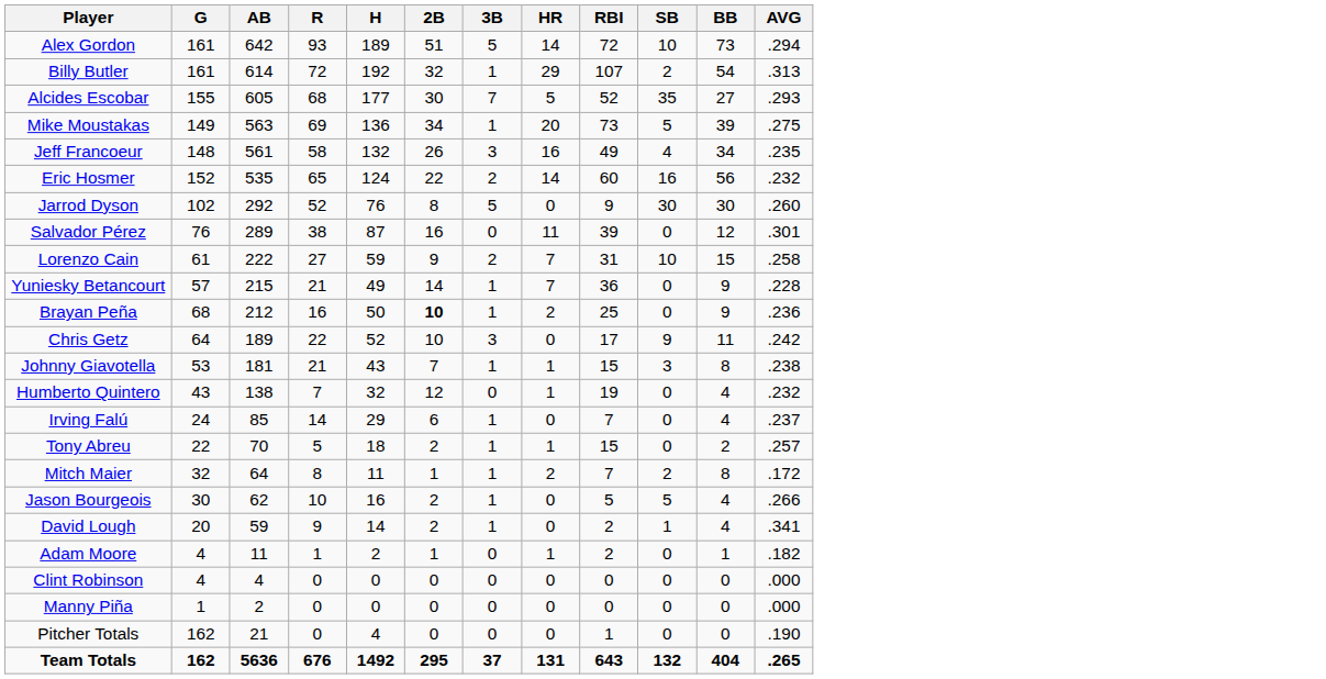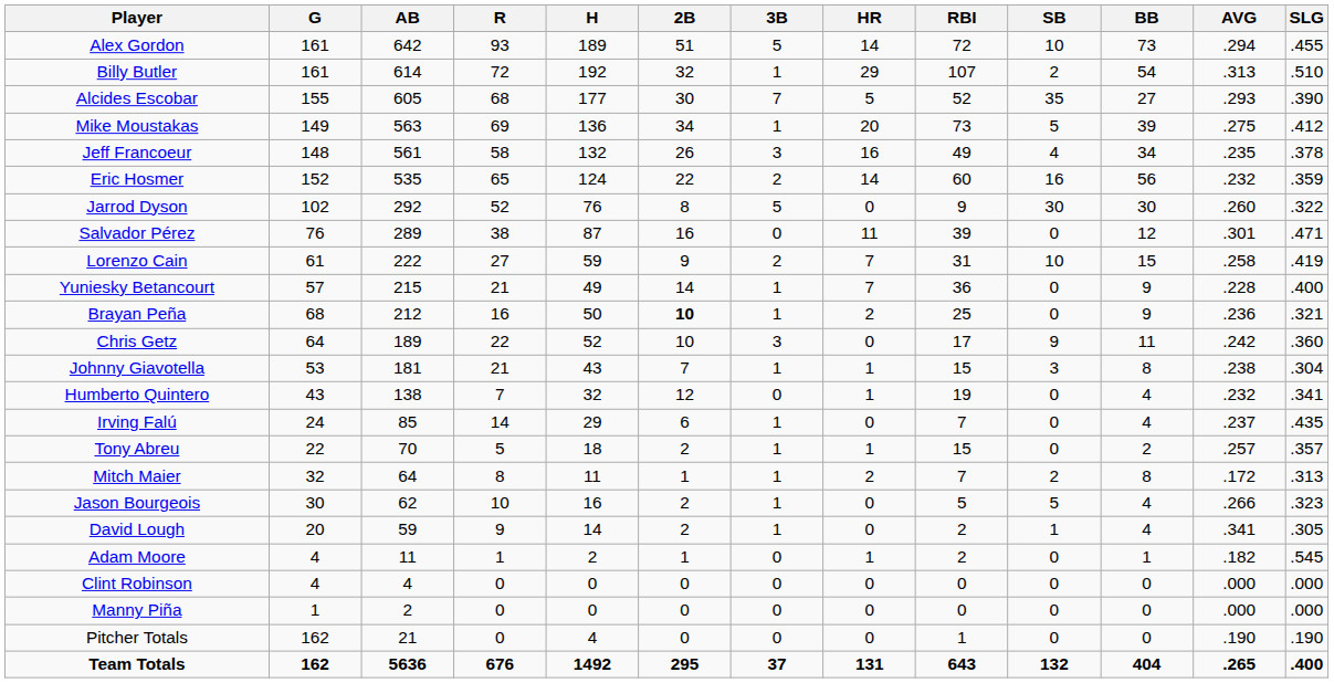 <table class=wikitable style="text-align:center">
 <tr>
 <th bgcolor=#DDDDFF; width="20%">Player</th>
 <th bgcolor=#DDDDFF; width="7%">G</th>
 <th bgcolor=#DDDDFF; width="7%">AB</th>
 <th bgcolor=#DDDDFF; width="7%">R</th>
 <th bgcolor=#DDDDFF; width="7%">H</th>
 <th bgcolor=#DDDDFF; width="7%">2B</th>
 <th bgcolor=#DDDDFF; width="7%">3B</th>
 <th bgcolor=#DDDDFF; width="7%">HR</th>
 <th bgcolor=#DDDDFF; width="7%">RBI</th>
 <th bgcolor=#DDDDFF; width="7%">SB</th>
 <th bgcolor=#DDDDFF; width="7%">BB</th>
 <th bgcolor=#DDDDFF; width="7%">AVG</th>
+<th bgcolor=#DDDDFF; width="7%">SLG</th>
 </tr>
 <tr>
 <td><a href='#'>Alex Gordon</a></td>
 <td>161</td>
 <td>642</td>
 <td>93</td>
 <td>189</td>
 <td>51</td>
 <td>5</td>
 <td>14</td>
 <td>72</td>
 <td>10</td>
 <td>73</td>
 <td>.294</td>
+<td>.455</td>
 </tr>
 <tr>
 <td><a href='#'>Billy Butler</a></td>
 <td>161</td>
 <td>614</td>
 <td>72</td>
 <td>192</td>
 <td>32</td>
 <td>1</td>
 <td>29</td>
 <td>107</td>
 <td>2</td>
 <td>54</td>
 <td>.313</td>
+<td>.510</td>
 </tr>
 <tr>
 <td><a href='#'>Alcides Escobar</a></td>
 <td>155</td>
 <td>605</td>
 <td>68</td>
 <td>177</td>
 <td>30</td>
 <td>7</td>
 <td>5</td>
 <td>52</td>
 <td>35</td>
 <td>27</td>
 <td>.293</td>
+<td>.390</td>
 </tr>
 <tr>
 <td><a href='#'>Mike Moustakas</a></td>
 <td>149</td>
 <td>563</td>
 <td>69</td>
 <td>136</td>
 <td>34</td>
 <td>1</td>
 <td>20</td>
 <td>73</td>
 <td>5</td>
 <td>39</td>
 <td>.275</td>
+<td>.412</td>
 </tr>
 <tr>
 <td><a href='#'>Jeff Francoeur</a></td>
 <td>148</td>
 <td>561</td>
 <td>58</td>
 <td>132</td>
 <td>26</td>
 <td>3</td>
 <td>16</td>
 <td>49</td>
 <td>4</td>
 <td>34</td>
 <td>.235</td>
+<td>.378</td>
 </tr>
 <tr>
 <td><a href='#'>Eric Hosmer</a></td>
 <td>152</td>
 <td>535</td>
 <td>65</td>
 <td>124</td>
 <td>22</td>
 <td>2</td>
 <td>14</td>
 <td>60</td>
 <td>16</td>
 <td>56</td>
 <td>.232</td>
+<td>.359</td>
 </tr>
 <tr>
 <td><a href='#'>Jarrod Dyson</a></td>
 <td>102</td>
 <td>292</td>
 <td>52</td>
 <td>76</td>
 <td>8</td>
 <td>5</td>
 <td>0</td>
 <td>9</td>
 <td>30</td>
 <td>30</td>
 <td>.260</td>
+<td>.322</td>
 </tr>
 <tr>
 <td><a href='#'>Salvador Pérez</a></td>
 <td>76</td>
 <td>289</td>
 <td>38</td>
 <td>87</td>
 <td>16</td>
 <td>0</td>
 <td>11</td>
 <td>39</td>
 <td>0</td>
 <td>12</td>
 <td>.301</td>
+<td>.471</td>
 </tr>
 <tr>
 <td><a href='#'>Lorenzo Cain</a></td>
 <td>61</td>
 <td>222</td>
 <td>27</td>
 <td>59</td>
 <td>9</td>
 <td>2</td>
 <td>7</td>
 <td>31</td>
 <td>10</td>
 <td>15</td>
 <td>.258</td>
+<td>.419</td>
 </tr>
 <tr>
 <td><a href='#'>Yuniesky Betancourt</a></td>
 <td>57</td>
 <td>215</td>
 <td>21</td>
 <td>49</td>
 <td>14</td>
 <td>1</td>
 <td>7</td>
 <td>36</td>
 <td>0</td>
 <td>9</td>
 <td>.228</td>
+<td>.400</td>
 </tr>
 <tr>
 <td><a href='#'>Brayan Peña</a></td>
 <td>68</td>
 <td>212</td>
 <td>16</td>
 <td>50</td>
 <td><strong>10</strong></td>
 <td>1</td>
 <td>2</td>
 <td>25</td>
 <td>0</td>
 <td>9</td>
 <td>.236</td>
+<td>.321</td>
 </tr>
 <tr>
 <td><a href='#'>Chris Getz</a></td>
 <td>64</td>
 <td>189</td>
 <td>22</td>
 <td>52</td>
 <td>10</td>
 <td>3</td>
 <td>0</td>
 <td>17</td>
 <td>9</td>
 <td>11</td>
 <td>.242</td>
+<td>.360</td>
 </tr>
 <tr>
 <td><a href='#'>Johnny Giavotella</a></td>
 <td>53</td>
 <td>181</td>
 <td>21</td>
 <td>43</td>
 <td>7</td>
 <td>1</td>
 <td>1</td>
 <td>15</td>
 <td>3</td>
 <td>8</td>
 <td>.238</td>
+<td>.304</td>
 </tr>
 <tr>
 <td><a href='#'>Humberto Quintero</a></td>
 <td>43</td>
 <td>138</td>
 <td>7</td>
 <td>32</td>
 <td>12</td>
 <td>0</td>
 <td>1</td>
 <td>19</td>
 <td>0</td>
 <td>4</td>
 <td>.232</td>
+<td>.341</td>
 </tr>
 <tr>
 <td><a href='#'>Irving Falú</a></td>
 <td>24</td>
 <td>85</td>
 <td>14</td>
 <td>29</td>
 <td>6</td>
 <td>1</td>
 <td>0</td>
 <td>7</td>
 <td>0</td>
 <td>4</td>
 <td>.237</td>
+<td>.435</td>
 </tr>
 <tr>
 <td><a href='#'>Tony Abreu</a></td>
 <td>22</td>
 <td>70</td>
 <td>5</td>
 <td>18</td>
 <td>2</td>
 <td>1</td>
 <td>1</td>
 <td>15</td>
 <td>0</td>
 <td>2</td>
 <td>.257</td>
+<td>.357</td>
 </tr>
 <tr>
 <td><a href='#'>Mitch Maier</a></td>
 <td>32</td>
 <td>64</td>
 <td>8</td>
 <td>11</td>
 <td>1</td>
 <td>1</td>
 <td>2</td>
 <td>7</td>
 <td>2</td>
 <td>8</td>
 <td>.172</td>
+<td>.313</td>
 </tr>
 <tr>
 <td><a href='#'>Jason Bourgeois</a></td>
 <td>30</td>
 <td>62</td>
 <td>10</td>
 <td>16</td>
 <td>2</td>
 <td>1</td>
 <td>0</td>
 <td>5</td>
 <td>5</td>
 <td>4</td>
 <td>.266</td>
+<td>.323</td>
 </tr>
 <tr>
 <td><a href='#'>David Lough</a></td>
 <td>20</td>
 <td>59</td>
 <td>9</td>
 <td>14</td>
 <td>2</td>
 <td>1</td>
 <td>0</td>
 <td>2</td>
 <td>1</td>
 <td>4</td>
 <td>.341</td>
+<td>.305</td>
 </tr>
 <tr>
 <td><a href='#'>Adam Moore</a></td>
 <td>4</td>
 <td>11</td>
 <td>1</td>
 <td>2</td>
 <td>1</td>
 <td>0</td>
 <td>1</td>
 <td>2</td>
 <td>0</td>
 <td>1</td>
 <td>.182</td>
+<td>.545</td>
 </tr>
 <tr>
 <td><a href='#'>Clint Robinson</a></td>
 <td>4</td>
 <td>4</td>
 <td>0</td>
 <td>0</td>
 <td>0</td>
 <td>0</td>
 <td>0</td>
 <td>0</td>
 <td>0</td>
 <td>0</td>
+<td>.000</td>
 <td>.000</td>
 </tr>
 <tr>
 <td><a href='#'>Manny Piña</a></td>
 <td>1</td>
 <td>2</td>
 <td>0</td>
 <td>0</td>
 <td>0</td>
 <td>0</td>
 <td>0</td>
 <td>0</td>
 <td>0</td>
 <td>0</td>
 <td>.000</td>
+<td>.000</td>
 </tr>
 <tr>
 <td>Pitcher Totals</td>
 <td>162</td>
 <td>21</td>
 <td>0</td>
 <td>4</td>
 <td>0</td>
 <td>0</td>
 <td>0</td>
 <td>1</td>
 <td>0</td>
 <td>0</td>
+<td>.190</td>
 <td>.190</td>
 </tr>
 <tr>
 <td><strong>Team Totals</strong></td>
 <td><strong>162</strong></td>
 <td><strong>5636</strong></td>
 <td><strong>676</strong></td>
 <td><strong>1492</strong></td>
 <td><strong>295</strong></td>
 <td><strong>37</strong></td>
 <td><strong>131</strong></td>
 <td><strong>643</strong></td>
 <td><strong>132</strong></td>
 <td><strong>404</strong></td>
 <td><strong>.265</strong></td>
+<td><strong>.400</strong></td>
 </tr>
 </table>
